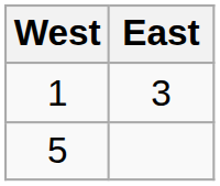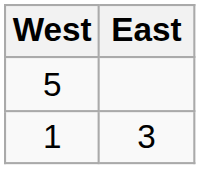 <table class=wikitable>
 <tr>
 <th width="50%">West</th>
 <th width="50%">East</th>
 </tr>
 <tr align="center">
+<td>5</td>
+<td></td>
+</tr>
+<tr align="center">
 <td>1</td>
 <td>3</td>
 </tr>
-<tr align="center">
-<td>5</td>
-<td></td>
-</tr>
 </table>
